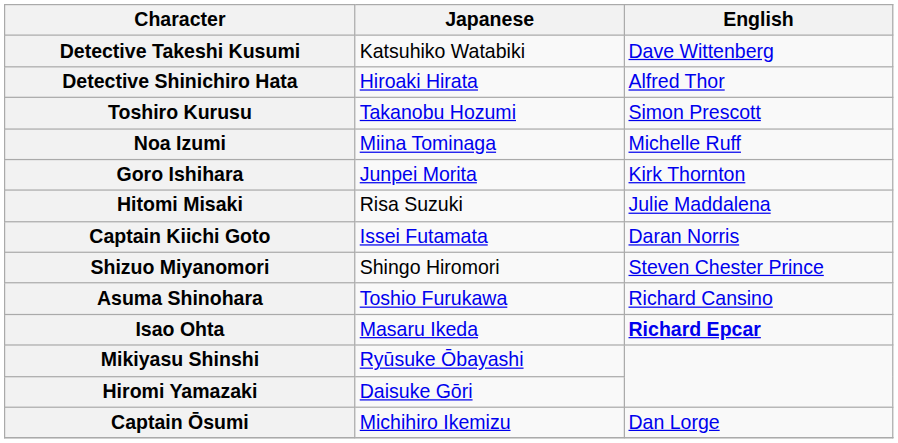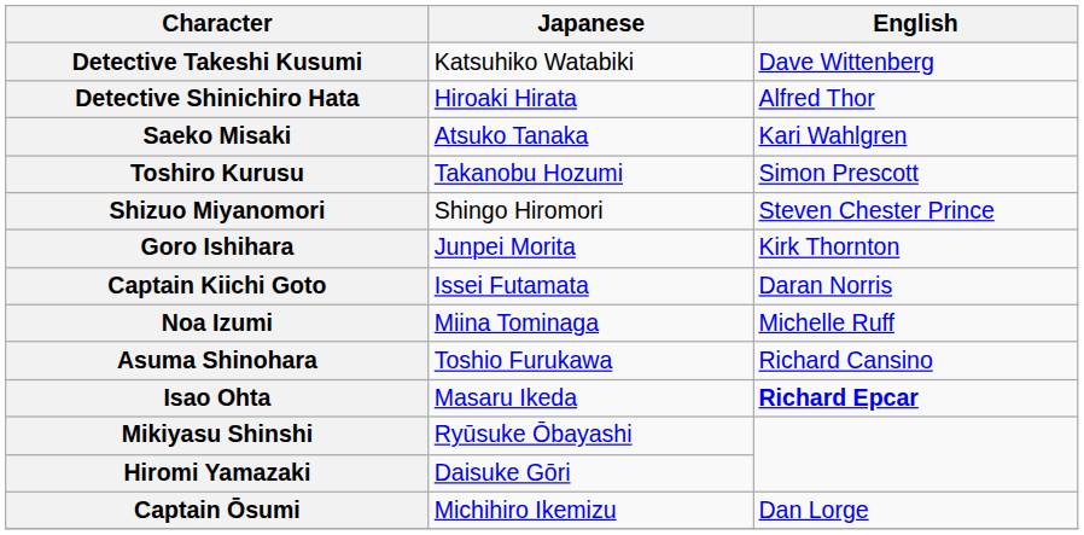 <table class="wikitable">
 <tr>
 <th style="width:30%; text-align:center;">Character</th>
 <th style="width:23%; text-align:center;">Japanese</th>
 <th style="width:23%; text-align:center;">English<br></th>
 </tr>
 <tr>
 <th>Detective Takeshi Kusumi</th>
 <td>Katsuhiko Watabiki</td>
 <td><a href='#'>Dave Wittenberg</a></td>
 </tr>
 <tr>
 <th>Detective Shinichiro Hata</th>
 <td><a href='#'>Hiroaki Hirata</a></td>
 <td><a href='#'>Alfred Thor</a></td>
 </tr>
 <tr>
+<th>Saeko Misaki</th>
+<td><a href='#'>Atsuko Tanaka</a></td>
+<td><a href='#'>Kari Wahlgren</a></td>
+</tr>
+<tr>
 <th>Toshiro Kurusu</th>
 <td><a href='#'>Takanobu Hozumi</a></td>
 <td><a href='#'>Simon Prescott</a></td>
 </tr>
 <tr>
-<th>Noa Izumi</th>
-<td><a href='#'>Miina Tominaga</a></td>
-<td><a href='#'>Michelle Ruff</a></td>
+<th>Shizuo Miyanomori</th>
+<td>Shingo Hiromori</td>
+<td><a href='#'>Steven Chester Prince</a></td>
 </tr>
 <tr>
 <th>Goro Ishihara</th>
 <td><a href='#'>Junpei Morita</a></td>
 <td><a href='#'>Kirk Thornton</a></td>
 </tr>
 <tr>
-<th>Hitomi Misaki</th>
-<td>Risa Suzuki</td>
-<td><a href='#'>Julie Maddalena</a></td>
-</tr>
-<tr>
 <th>Captain Kiichi Goto</th>
 <td><a href='#'>Issei Futamata</a></td>
 <td><a href='#'>Daran Norris</a></td>
 </tr>
 <tr>
-<th>Shizuo Miyanomori</th>
-<td>Shingo Hiromori</td>
-<td><a href='#'>Steven Chester Prince</a></td>
+<th>Noa Izumi</th>
+<td><a href='#'>Miina Tominaga</a></td>
+<td><a href='#'>Michelle Ruff</a></td>
 </tr>
 <tr>
 <th>Asuma Shinohara</th>
 <td><a href='#'>Toshio Furukawa</a></td>
 <td><a href='#'>Richard Cansino</a></td>
 </tr>
 <tr>
 <th>Isao Ohta</th>
 <td><a href='#'>Masaru Ikeda</a></td>
 <td><strong><a href='#'>Richard Epcar</a></strong></td>
 </tr>
 <tr>
 <th>Mikiyasu Shinshi</th>
 <td><a href='#'>Ryūsuke Ōbayashi</a></td>
 </tr>
 <tr>
 <th>Hiromi Yamazaki</th>
 <td><a href='#'>Daisuke Gōri</a></td>
 </tr>
 <tr>
 <th>Captain Ōsumi</th>
 <td><a href='#'>Michihiro Ikemizu</a></td>
 <td><a href='#'>Dan Lorge</a></td>
 </tr>
 <tr>
 </tr>
 </table>
